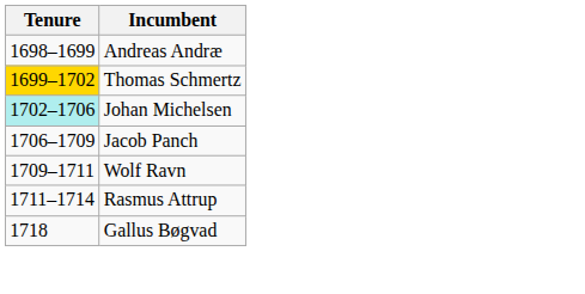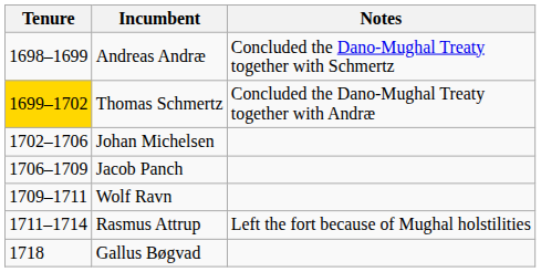 <table class="wikitable">
 <tr>
 <th>Tenure</th>
 <th><strong>Incumbent</strong></th>
+<th>Notes</th>
 </tr>
 <tr>
 <td>1698–1699</td>
 <td>Andreas Andræ</td>
+<td>Concluded the <a href='#'>Dano-Mughal Treaty</a><br>together with Schmertz</td>
 </tr>
 <tr>
 <td style="background: gold;">1699–1702</td>
 <td>Thomas Schmertz</td>
+<td>Concluded the Dano-Mughal Treaty<br>together with Andræ</td>
 </tr>
 <tr>
-<td style="background: paleturquoise;">1702–1706</td>
+<td>1702–1706</td>
 <td>Johan Michelsen</td>
+<td></td>
 </tr>
 <tr>
 <td>1706–1709</td>
 <td>Jacob Panch</td>
+<td></td>
 </tr>
 <tr>
 <td>1709–1711</td>
 <td>Wolf Ravn</td>
+<td></td>
 </tr>
 <tr>
 <td>1711–1714</td>
 <td>Rasmus Attrup</td>
+<td>Left the fort because of Mughal holstilities</td>
 </tr>
 <tr>
 <td>1718</td>
 <td>Gallus Bøgvad</td>
+<td></td>
 </tr>
 </table>
